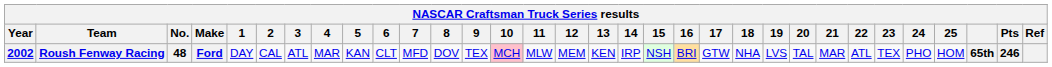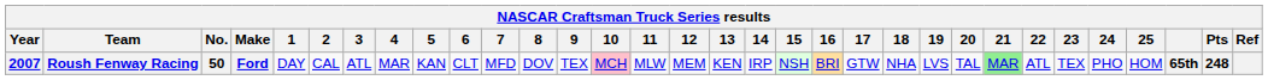 <table class="wikitable" style="text-align:center; font-size:75%">
 <tr>
 <th colspan=32><a href='#'>NASCAR Craftsman Truck Series</a> results</th>
 </tr>
 <tr>
 <th>Year</th>
 <th>Team</th>
 <th>No.</th>
 <th>Make</th>
 <th>1</th>
 <th>2</th>
 <th>3</th>
 <th>4</th>
 <th>5</th>
 <th>6</th>
 <th>7</th>
 <th>8</th>
 <th>9</th>
 <th>10</th>
 <th>11</th>
 <th>12</th>
 <th>13</th>
 <th>14</th>
 <th>15</th>
 <th>16</th>
 <th>17</th>
 <th>18</th>
 <th>19</th>
 <th>20</th>
 <th>21</th>
 <th>22</th>
 <th>23</th>
 <th>24</th>
 <th>25</th>
 <th></th>
 <th>Pts</th>
 <th>Ref</th>
 </tr>
 <tr>
-<th><a href='#'>2002</a></th>
+<th><a href='#'>2007</a></th>
 <th><a href='#'>Roush Fenway Racing</a></th>
-<th>48</th>
+<th>50</th>
 <th><a href='#'>Ford</a></th>
 <td><a href='#'>DAY</a></td>
 <td><a href='#'>CAL</a></td>
 <td><a href='#'>ATL</a></td>
 <td><a href='#'>MAR</a></td>
 <td><a href='#'>KAN</a></td>
 <td><a href='#'>CLT</a></td>
 <td><a href='#'>MFD</a></td>
 <td><a href='#'>DOV</a></td>
 <td><a href='#'>TEX</a></td>
 <td style="background: pink;"><a href='#'>MCH</a></td>
 <td><a href='#'>MLW</a></td>
 <td><a href='#'>MEM</a></td>
 <td><a href='#'>KEN</a></td>
 <td><a href='#'>IRP</a></td>
 <td style="background:#DFFFDF;"><a href='#'>NSH</a><br></td>
 <td style="background:#FFDF9F;"><a href='#'>BRI</a><br></td>
 <td><a href='#'>GTW</a></td>
 <td><a href='#'>NHA</a></td>
 <td><a href='#'>LVS</a></td>
 <td><a href='#'>TAL</a></td>
-<td><a href='#'>MAR</a></td>
+<td style="background: lightgreen;"><a href='#'>MAR</a></td>
 <td><a href='#'>ATL</a></td>
 <td><a href='#'>TEX</a></td>
 <td><a href='#'>PHO</a></td>
 <td><a href='#'>HOM</a></td>
 <th>65th</th>
-<th>246</th>
+<th>248</th>
 <th></th>
 </tr>
 </table>
